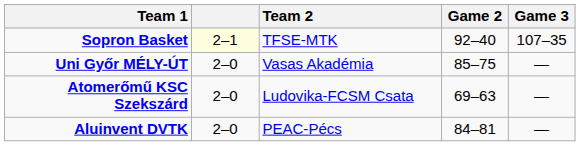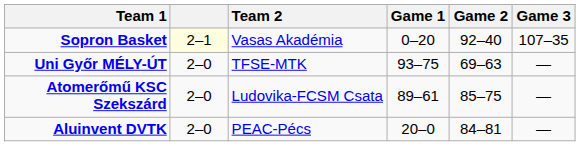 <table class=wikitable style="text-align:center">
 <tr>
 <th style="width:225px; text-align:right;">Team 1</th>
 <th style="width:80px;"></th>
 <th style="width:225px; text-align:left;">Team 2</th>
+<th style="width:70px;">Game 1</th>
 <th style="width:70px;">Game 2</th>
 <th style="width:70px;">Game 3</th>
 </tr>
 <tr>
 <td align=right><strong><a href='#'>Sopron Basket</a></strong></td>
 <td style="background: lightyellow;">2–1</td>
-<td align=left><a href='#'>TFSE-MTK</a></td>
+<td align=left><a href='#'>Vasas Akadémia</a></td>
+<td>0–20</td>
 <td>92–40</td>
 <td>107–35</td>
 </tr>
 <tr>
 <td align=right><strong><a href='#'>Uni Győr MÉLY-ÚT</a></strong></td>
 <td>2–0</td>
-<td align=left><a href='#'>Vasas Akadémia</a></td>
-<td>85–75</td>
+<td align=left><a href='#'>TFSE-MTK</a></td>
+<td>93–75</td>
+<td>69–63</td>
 <td>—</td>
 </tr>
 <tr>
 <td align=right><strong><a href='#'>Atomerőmű KSC Szekszárd</a></strong></td>
 <td>2–0</td>
 <td align=left><a href='#'>Ludovika-FCSM Csata</a></td>
-<td>69–63</td>
+<td>89–61</td>
+<td>85–75</td>
 <td>—</td>
 </tr>
 <tr>
 <td align=right><strong><a href='#'>Aluinvent DVTK</a></strong></td>
 <td>2–0</td>
 <td align=left><a href='#'>PEAC-Pécs</a></td>
+<td>20–0</td>
 <td>84–81</td>
 <td>—</td>
 </tr>
 </table>
